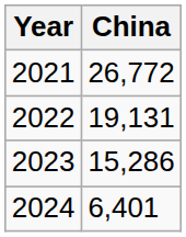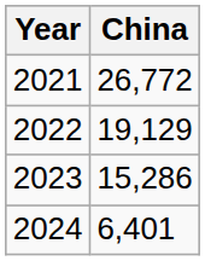 <table class="wikitable">
 <tr>
 <th>Year</th>
 <th>China</th>
 </tr>
 <tr>
 <td>2021</td>
 <td>26,772</td>
 </tr>
 <tr>
 <td>2022</td>
-<td>19,131</td>
+<td>19,129</td>
 </tr>
 <tr>
 <td>2023</td>
 <td>15,286</td>
 </tr>
 <tr>
 <td>2024</td>
 <td>6,401</td>
 </tr>
 </table>
